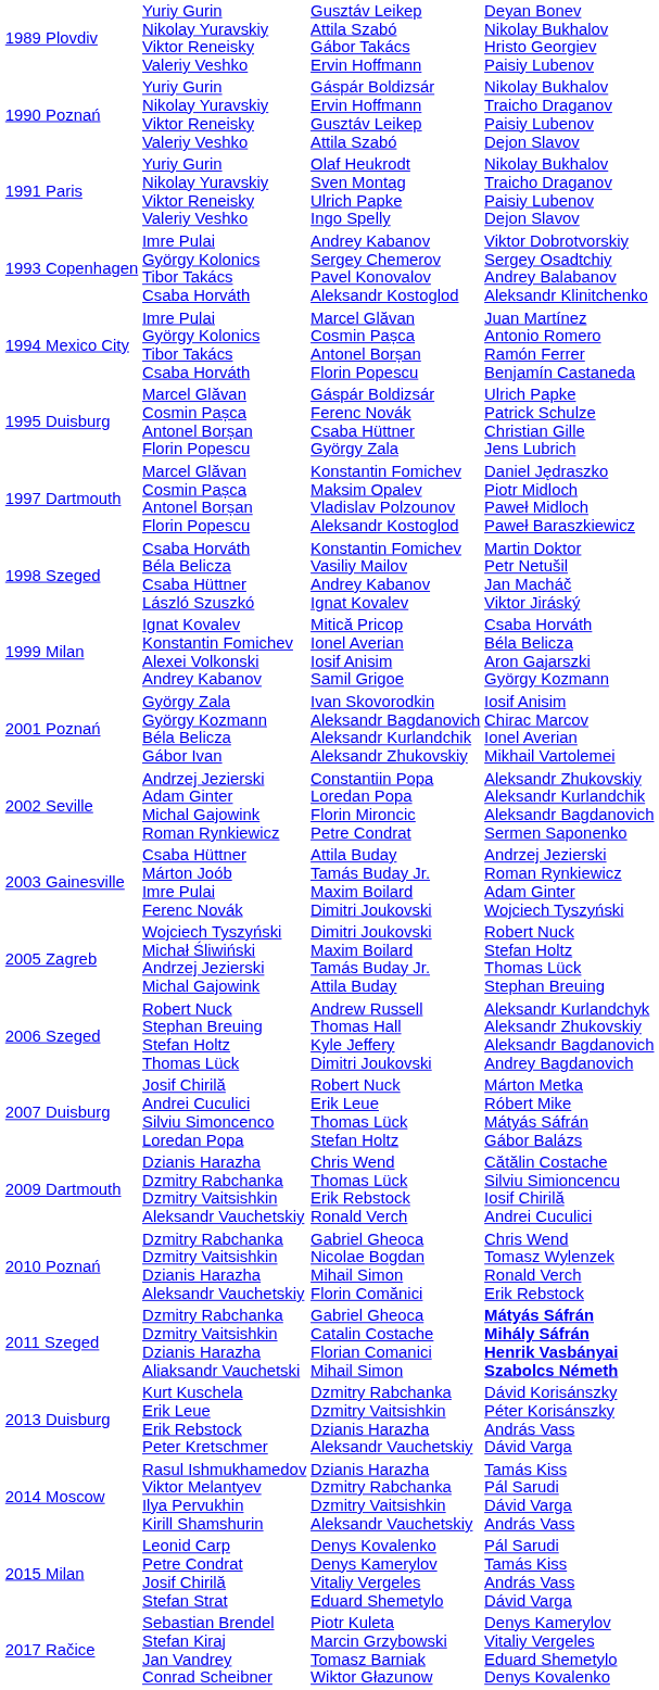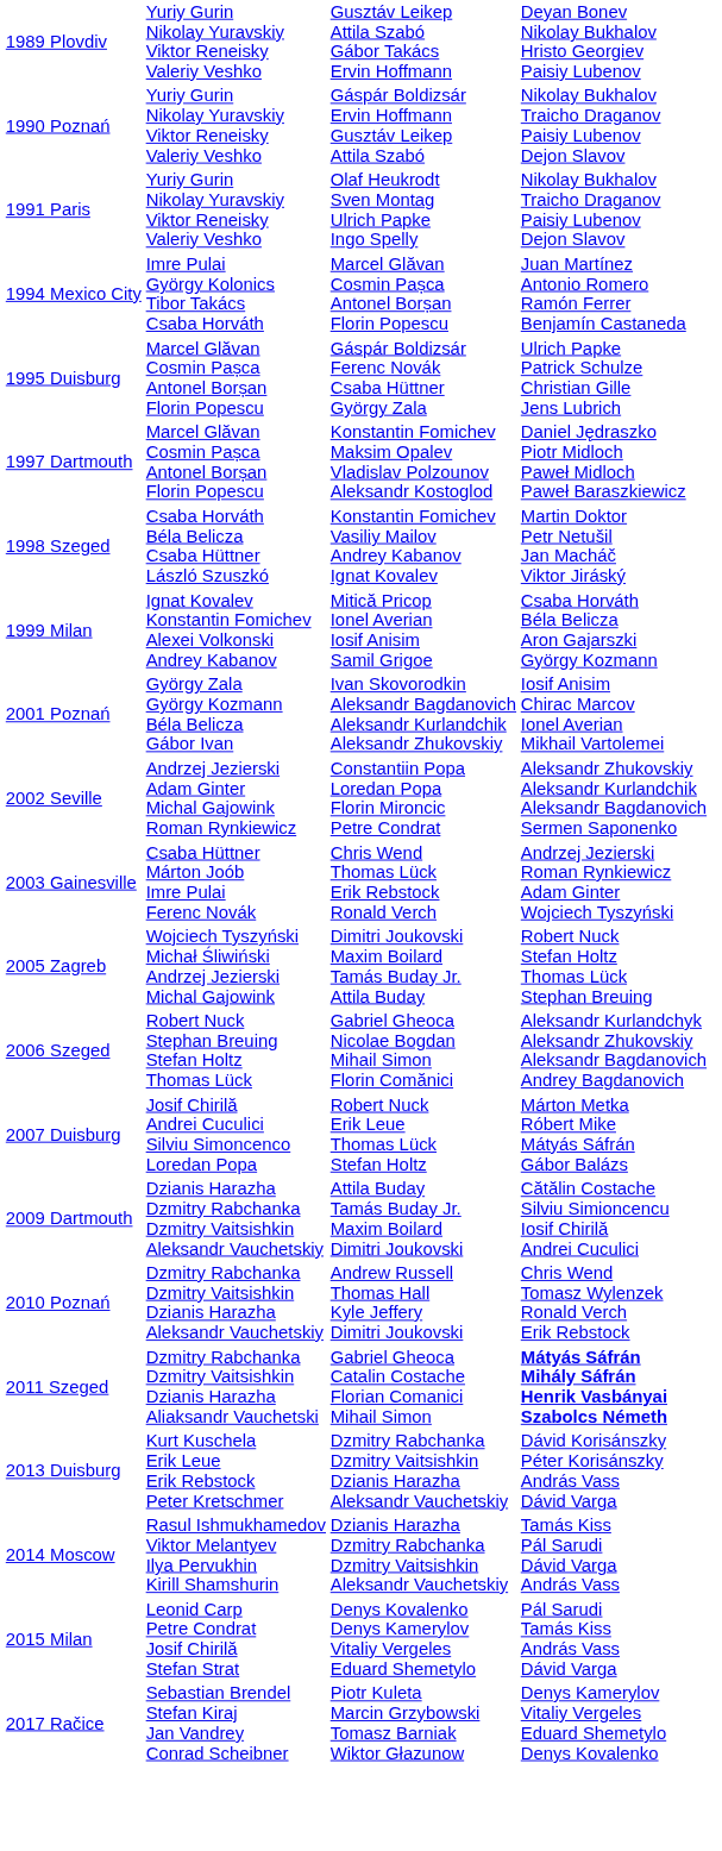 <table>
 <tr>
 <td><a href='#'>1989 Plovdiv</a></td>
 <td><a href='#'>Yuriy Gurin</a><br><a href='#'>Nikolay Yuravskiy</a><br><a href='#'>Viktor Reneisky</a><br><a href='#'>Valeriy Veshko</a><br></td>
 <td><a href='#'>Gusztáv Leikep</a><br><a href='#'>Attila Szabó</a><br><a href='#'>Gábor Takács</a><br><a href='#'>Ervin Hoffmann</a><br></td>
 <td><a href='#'>Deyan Bonev</a><br><a href='#'>Nikolay Bukhalov</a><br><a href='#'>Hristo Georgiev</a><br><a href='#'>Paisiy Lubenov</a><br></td>
 </tr>
 <tr>
 <td><a href='#'>1990 Poznań</a></td>
 <td><a href='#'>Yuriy Gurin</a><br><a href='#'>Nikolay Yuravskiy</a><br><a href='#'>Viktor Reneisky</a><br><a href='#'>Valeriy Veshko</a><br></td>
 <td><a href='#'>Gáspár Boldizsár</a><br><a href='#'>Ervin Hoffmann</a><br><a href='#'>Gusztáv Leikep</a><br><a href='#'>Attila Szabó</a><br></td>
 <td><a href='#'>Nikolay Bukhalov</a><br><a href='#'>Traicho Draganov</a><br><a href='#'>Paisiy Lubenov</a><br><a href='#'>Dejon Slavov</a><br></td>
 </tr>
 <tr>
 <td><a href='#'>1991 Paris</a></td>
 <td><a href='#'>Yuriy Gurin</a><br><a href='#'>Nikolay Yuravskiy</a><br><a href='#'>Viktor Reneisky</a><br><a href='#'>Valeriy Veshko</a><br></td>
 <td><a href='#'>Olaf Heukrodt</a><br><a href='#'>Sven Montag</a><br><a href='#'>Ulrich Papke</a><br><a href='#'>Ingo Spelly</a><br></td>
 <td><a href='#'>Nikolay Bukhalov</a><br><a href='#'>Traicho Draganov</a><br><a href='#'>Paisiy Lubenov</a><br><a href='#'>Dejon Slavov</a><br></td>
-</tr>
-<tr>
-<td><a href='#'>1993 Copenhagen</a></td>
-<td><a href='#'>Imre Pulai</a><br><a href='#'>György Kolonics</a><br><a href='#'>Tibor Takács</a><br><a href='#'>Csaba Horváth</a><br></td>
-<td><a href='#'>Andrey Kabanov</a><br><a href='#'>Sergey Chemerov</a><br><a href='#'>Pavel Konovalov</a><br><a href='#'>Aleksandr Kostoglod</a><br></td>
-<td><a href='#'>Viktor Dobrotvorskiy</a><br><a href='#'>Sergey Osadtchiy</a><br><a href='#'>Andrey Balabanov</a><br><a href='#'>Aleksandr Klinitchenko</a><br></td>
 </tr>
 <tr>
 <td><a href='#'>1994 Mexico City</a></td>
 <td><a href='#'>Imre Pulai</a><br><a href='#'>György Kolonics</a><br><a href='#'>Tibor Takács</a><br><a href='#'>Csaba Horváth</a><br></td>
 <td><a href='#'>Marcel Glăvan</a><br><a href='#'>Cosmin Pașca</a><br><a href='#'>Antonel Borșan</a><br><a href='#'>Florin Popescu</a><br></td>
 <td><a href='#'>Juan Martínez</a><br><a href='#'>Antonio Romero</a><br><a href='#'>Ramón Ferrer</a><br><a href='#'>Benjamín Castaneda</a><br></td>
 </tr>
 <tr>
 <td><a href='#'>1995 Duisburg</a></td>
 <td><a href='#'>Marcel Glăvan</a><br><a href='#'>Cosmin Pașca</a><br><a href='#'>Antonel Borșan</a><br><a href='#'>Florin Popescu</a><br></td>
 <td><a href='#'>Gáspár Boldizsár</a><br><a href='#'>Ferenc Novák</a><br><a href='#'>Csaba Hüttner</a><br><a href='#'>György Zala</a><br></td>
 <td><a href='#'>Ulrich Papke</a><br><a href='#'>Patrick Schulze</a><br><a href='#'>Christian Gille</a><br><a href='#'>Jens Lubrich</a><br></td>
 </tr>
 <tr>
 <td><a href='#'>1997 Dartmouth</a></td>
 <td><a href='#'>Marcel Glăvan</a><br><a href='#'>Cosmin Pașca</a><br><a href='#'>Antonel Borșan</a><br><a href='#'>Florin Popescu</a><br></td>
 <td><a href='#'>Konstantin Fomichev</a><br><a href='#'>Maksim Opalev</a><br><a href='#'>Vladislav Polzounov</a><br><a href='#'>Aleksandr Kostoglod</a><br></td>
 <td><a href='#'>Daniel Jędraszko</a><br><a href='#'>Piotr Midloch</a><br><a href='#'>Paweł Midloch</a><br><a href='#'>Paweł Baraszkiewicz</a><br></td>
 </tr>
 <tr>
 <td><a href='#'>1998 Szeged</a></td>
 <td><a href='#'>Csaba Horváth</a><br><a href='#'>Béla Belicza</a><br><a href='#'>Csaba Hüttner</a><br><a href='#'>László Szuszkó</a><br></td>
 <td><a href='#'>Konstantin Fomichev</a><br><a href='#'>Vasiliy Mailov</a><br><a href='#'>Andrey Kabanov</a><br><a href='#'>Ignat Kovalev</a><br></td>
 <td><a href='#'>Martin Doktor</a><br><a href='#'>Petr Netušil</a><br><a href='#'>Jan Macháč</a><br><a href='#'>Viktor Jiráský</a><br></td>
 </tr>
 <tr>
 <td><a href='#'>1999 Milan</a></td>
 <td><a href='#'>Ignat Kovalev</a><br><a href='#'>Konstantin Fomichev</a><br><a href='#'>Alexei Volkonski</a><br><a href='#'>Andrey Kabanov</a><br></td>
 <td><a href='#'>Mitică Pricop</a><br><a href='#'>Ionel Averian</a><br><a href='#'>Iosif Anisim</a><br><a href='#'>Samil Grigoe</a><br></td>
 <td><a href='#'>Csaba Horváth</a><br><a href='#'>Béla Belicza</a><br><a href='#'>Aron Gajarszki</a><br><a href='#'>György Kozmann</a><br></td>
 </tr>
 <tr>
 <td><a href='#'>2001 Poznań</a></td>
 <td><a href='#'>György Zala</a><br><a href='#'>György Kozmann</a><br><a href='#'>Béla Belicza</a><br><a href='#'>Gábor Ivan</a><br></td>
 <td><a href='#'>Ivan Skovorodkin</a><br><a href='#'>Aleksandr Bagdanovich</a><br><a href='#'>Aleksandr Kurlandchik</a><br><a href='#'>Aleksandr Zhukovskiy</a><br></td>
 <td><a href='#'>Iosif Anisim</a><br><a href='#'>Chirac Marcov</a><br><a href='#'>Ionel Averian</a><br><a href='#'>Mikhail Vartolemei</a><br></td>
 </tr>
 <tr>
 <td><a href='#'>2002 Seville</a></td>
 <td><a href='#'>Andrzej Jezierski</a><br><a href='#'>Adam Ginter</a><br><a href='#'>Michal Gajowink</a><br><a href='#'>Roman Rynkiewicz</a><br></td>
 <td><a href='#'>Constantiin Popa</a><br><a href='#'>Loredan Popa</a><br><a href='#'>Florin Mironcic</a><br><a href='#'>Petre Condrat</a><br></td>
 <td><a href='#'>Aleksandr Zhukovskiy</a><br><a href='#'>Aleksandr Kurlandchik</a><br><a href='#'>Aleksandr Bagdanovich</a><br><a href='#'>Sermen Saponenko</a><br></td>
 </tr>
 <tr>
 <td><a href='#'>2003 Gainesville</a></td>
 <td><a href='#'>Csaba Hüttner</a><br><a href='#'>Márton Joób</a><br><a href='#'>Imre Pulai</a><br><a href='#'>Ferenc Novák</a><br></td>
-<td><a href='#'>Attila Buday</a><br><a href='#'>Tamás Buday Jr.</a><br><a href='#'>Maxim Boilard</a><br><a href='#'>Dimitri Joukovski</a><br></td>
+<td><a href='#'>Chris Wend</a><br><a href='#'>Thomas Lück</a><br><a href='#'>Erik Rebstock</a><br><a href='#'>Ronald Verch</a><br></td>
 <td><a href='#'>Andrzej Jezierski</a><br><a href='#'>Roman Rynkiewicz</a><br><a href='#'>Adam Ginter</a><br><a href='#'>Wojciech Tyszyński</a><br></td>
 </tr>
 <tr>
 <td><a href='#'>2005 Zagreb</a></td>
 <td><a href='#'>Wojciech Tyszyński</a><br><a href='#'>Michał Śliwiński</a><br><a href='#'>Andrzej Jezierski</a><br><a href='#'>Michal Gajowink</a><br></td>
 <td><a href='#'>Dimitri Joukovski</a><br><a href='#'>Maxim Boilard</a><br><a href='#'>Tamás Buday Jr.</a><br><a href='#'>Attila Buday</a><br></td>
 <td><a href='#'>Robert Nuck</a><br><a href='#'>Stefan Holtz</a><br><a href='#'>Thomas Lück</a><br><a href='#'>Stephan Breuing</a><br></td>
 </tr>
 <tr>
 <td><a href='#'>2006 Szeged</a></td>
 <td><a href='#'>Robert Nuck</a><br><a href='#'>Stephan Breuing</a><br><a href='#'>Stefan Holtz</a><br><a href='#'>Thomas Lück</a><br></td>
-<td><a href='#'>Andrew Russell</a><br><a href='#'>Thomas Hall</a><br><a href='#'>Kyle Jeffery</a><br><a href='#'>Dimitri Joukovski</a><br></td>
+<td><a href='#'>Gabriel Gheoca</a><br><a href='#'>Nicolae Bogdan</a><br><a href='#'>Mihail Simon</a><br><a href='#'>Florin Comănici</a><br></td>
 <td><a href='#'>Aleksandr Kurlandchyk</a><br><a href='#'>Aleksandr Zhukovskiy</a><br><a href='#'>Aleksandr Bagdanovich</a><br><a href='#'>Andrey Bagdanovich</a><br></td>
 </tr>
 <tr>
 <td><a href='#'>2007 Duisburg</a></td>
 <td><a href='#'>Josif Chirilă</a><br><a href='#'>Andrei Cuculici</a><br><a href='#'>Silviu Simoncenco</a><br><a href='#'>Loredan Popa</a><br></td>
 <td><a href='#'>Robert Nuck</a><br><a href='#'>Erik Leue</a><br><a href='#'>Thomas Lück</a><br><a href='#'>Stefan Holtz</a><br></td>
 <td><a href='#'>Márton Metka</a><br><a href='#'>Róbert Mike</a><br><a href='#'>Mátyás Sáfrán</a><br><a href='#'>Gábor Balázs</a><br></td>
 </tr>
 <tr>
 <td><a href='#'>2009 Dartmouth</a></td>
 <td><a href='#'>Dzianis Harazha</a><br><a href='#'>Dzmitry Rabchanka</a><br><a href='#'>Dzmitry Vaitsishkin</a><br><a href='#'>Aleksandr Vauchetskiy</a><br></td>
-<td><a href='#'>Chris Wend</a><br><a href='#'>Thomas Lück</a><br><a href='#'>Erik Rebstock</a><br><a href='#'>Ronald Verch</a><br></td>
+<td><a href='#'>Attila Buday</a><br><a href='#'>Tamás Buday Jr.</a><br><a href='#'>Maxim Boilard</a><br><a href='#'>Dimitri Joukovski</a><br></td>
 <td><a href='#'>Cătălin Costache</a><br><a href='#'>Silviu Simioncencu</a><br><a href='#'>Iosif Chirilă</a><br><a href='#'>Andrei Cuculici</a><br></td>
 </tr>
 <tr>
 <td><a href='#'>2010 Poznań</a></td>
 <td><a href='#'>Dzmitry Rabchanka</a><br><a href='#'>Dzmitry Vaitsishkin</a><br><a href='#'>Dzianis Harazha</a><br><a href='#'>Aleksandr Vauchetskiy</a><br></td>
-<td><a href='#'>Gabriel Gheoca</a><br><a href='#'>Nicolae Bogdan</a><br><a href='#'>Mihail Simon</a><br><a href='#'>Florin Comănici</a><br></td>
+<td><a href='#'>Andrew Russell</a><br><a href='#'>Thomas Hall</a><br><a href='#'>Kyle Jeffery</a><br><a href='#'>Dimitri Joukovski</a><br></td>
 <td><a href='#'>Chris Wend</a><br><a href='#'>Tomasz Wylenzek</a><br><a href='#'>Ronald Verch</a><br><a href='#'>Erik Rebstock</a><br></td>
 </tr>
 <tr>
 <td><a href='#'>2011 Szeged</a></td>
 <td><a href='#'>Dzmitry Rabchanka</a><br><a href='#'>Dzmitry Vaitsishkin</a><br><a href='#'>Dzianis Harazha</a><br><a href='#'>Aliaksandr Vauchetski</a><br></td>
 <td><a href='#'>Gabriel Gheoca</a><br><a href='#'>Catalin Costache</a><br><a href='#'>Florian Comanici</a><br><a href='#'>Mihail Simon</a><br></td>
 <td><strong><a href='#'>Mátyás Sáfrán</a><br><a href='#'>Mihály Sáfrán</a><br><a href='#'>Henrik Vasbányai</a><br><a href='#'>Szabolcs Németh</a><br></strong></td>
 </tr>
 <tr>
 <td><a href='#'>2013 Duisburg</a></td>
 <td><a href='#'>Kurt Kuschela</a><br><a href='#'>Erik Leue</a><br><a href='#'>Erik Rebstock</a><br><a href='#'>Peter Kretschmer</a><br></td>
 <td><a href='#'>Dzmitry Rabchanka</a><br><a href='#'>Dzmitry Vaitsishkin</a><br><a href='#'>Dzianis Harazha</a><br><a href='#'>Aleksandr Vauchetskiy</a><br></td>
 <td><a href='#'>Dávid Korisánszky</a><br><a href='#'>Péter Korisánszky</a><br><a href='#'>András Vass</a><br><a href='#'>Dávid Varga</a><br></td>
 </tr>
 <tr>
 <td><a href='#'>2014 Moscow</a></td>
 <td><a href='#'>Rasul Ishmukhamedov</a><br><a href='#'>Viktor Melantyev</a><br><a href='#'>Ilya Pervukhin</a><br><a href='#'>Kirill Shamshurin</a><br></td>
 <td><a href='#'>Dzianis Harazha</a><br><a href='#'>Dzmitry Rabchanka</a><br><a href='#'>Dzmitry Vaitsishkin</a><br><a href='#'>Aleksandr Vauchetskiy</a><br></td>
 <td><a href='#'>Tamás Kiss</a><br><a href='#'>Pál Sarudi</a><br><a href='#'>Dávid Varga</a><br><a href='#'>András Vass</a><br></td>
 </tr>
 <tr>
 <td><a href='#'>2015 Milan</a></td>
 <td><a href='#'>Leonid Carp</a><br><a href='#'>Petre Condrat</a><br><a href='#'>Josif Chirilă</a><br><a href='#'>Stefan Strat</a><br></td>
 <td><a href='#'>Denys Kovalenko</a><br><a href='#'>Denys Kamerylov</a><br><a href='#'>Vitaliy Vergeles</a><br><a href='#'>Eduard Shemetylo</a><br></td>
 <td><a href='#'>Pál Sarudi</a><br><a href='#'>Tamás Kiss</a><br><a href='#'>András Vass</a><br><a href='#'>Dávid Varga</a><br></td>
 </tr>
 <tr>
 <td><a href='#'>2017 Račice</a></td>
 <td><a href='#'>Sebastian Brendel</a><br><a href='#'>Stefan Kiraj</a><br><a href='#'>Jan Vandrey</a><br><a href='#'>Conrad Scheibner</a><br></td>
 <td><a href='#'>Piotr Kuleta</a><br><a href='#'>Marcin Grzybowski</a><br><a href='#'>Tomasz Barniak</a><br><a href='#'>Wiktor Głazunow</a><br></td>
 <td><a href='#'>Denys Kamerylov</a><br><a href='#'>Vitaliy Vergeles</a><br><a href='#'>Eduard Shemetylo</a><br><a href='#'>Denys Kovalenko</a><br></td>
 </tr>
 </table>
